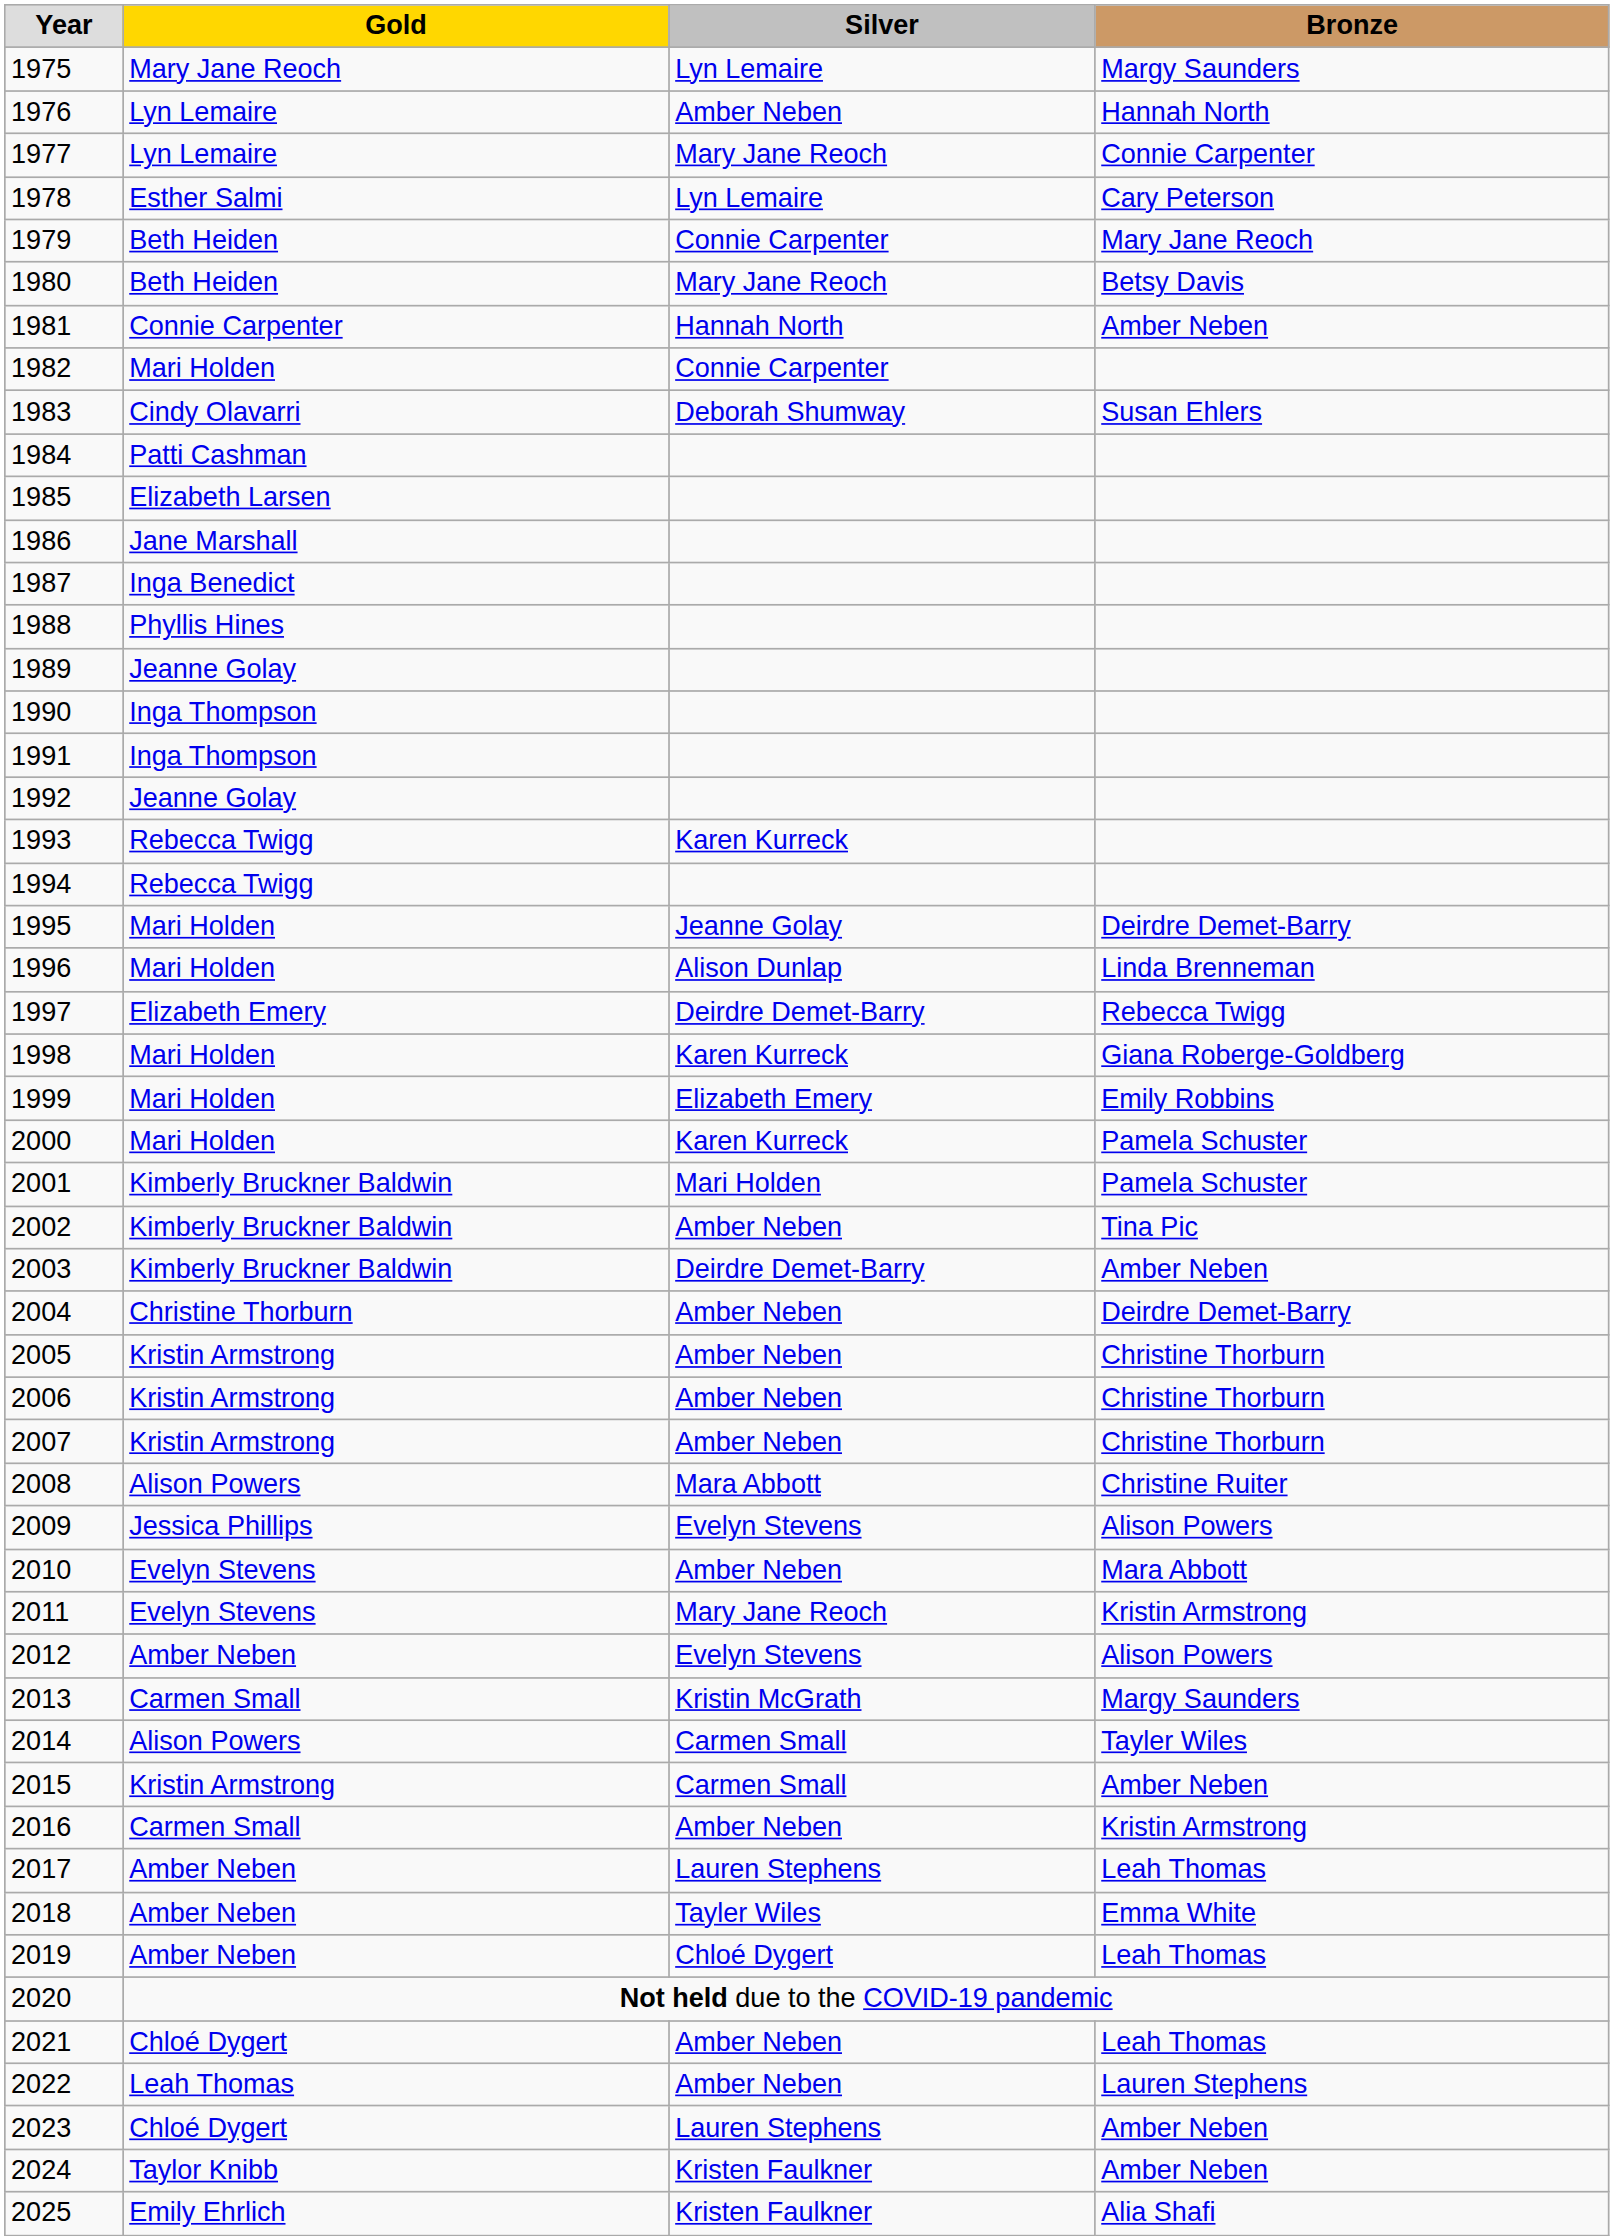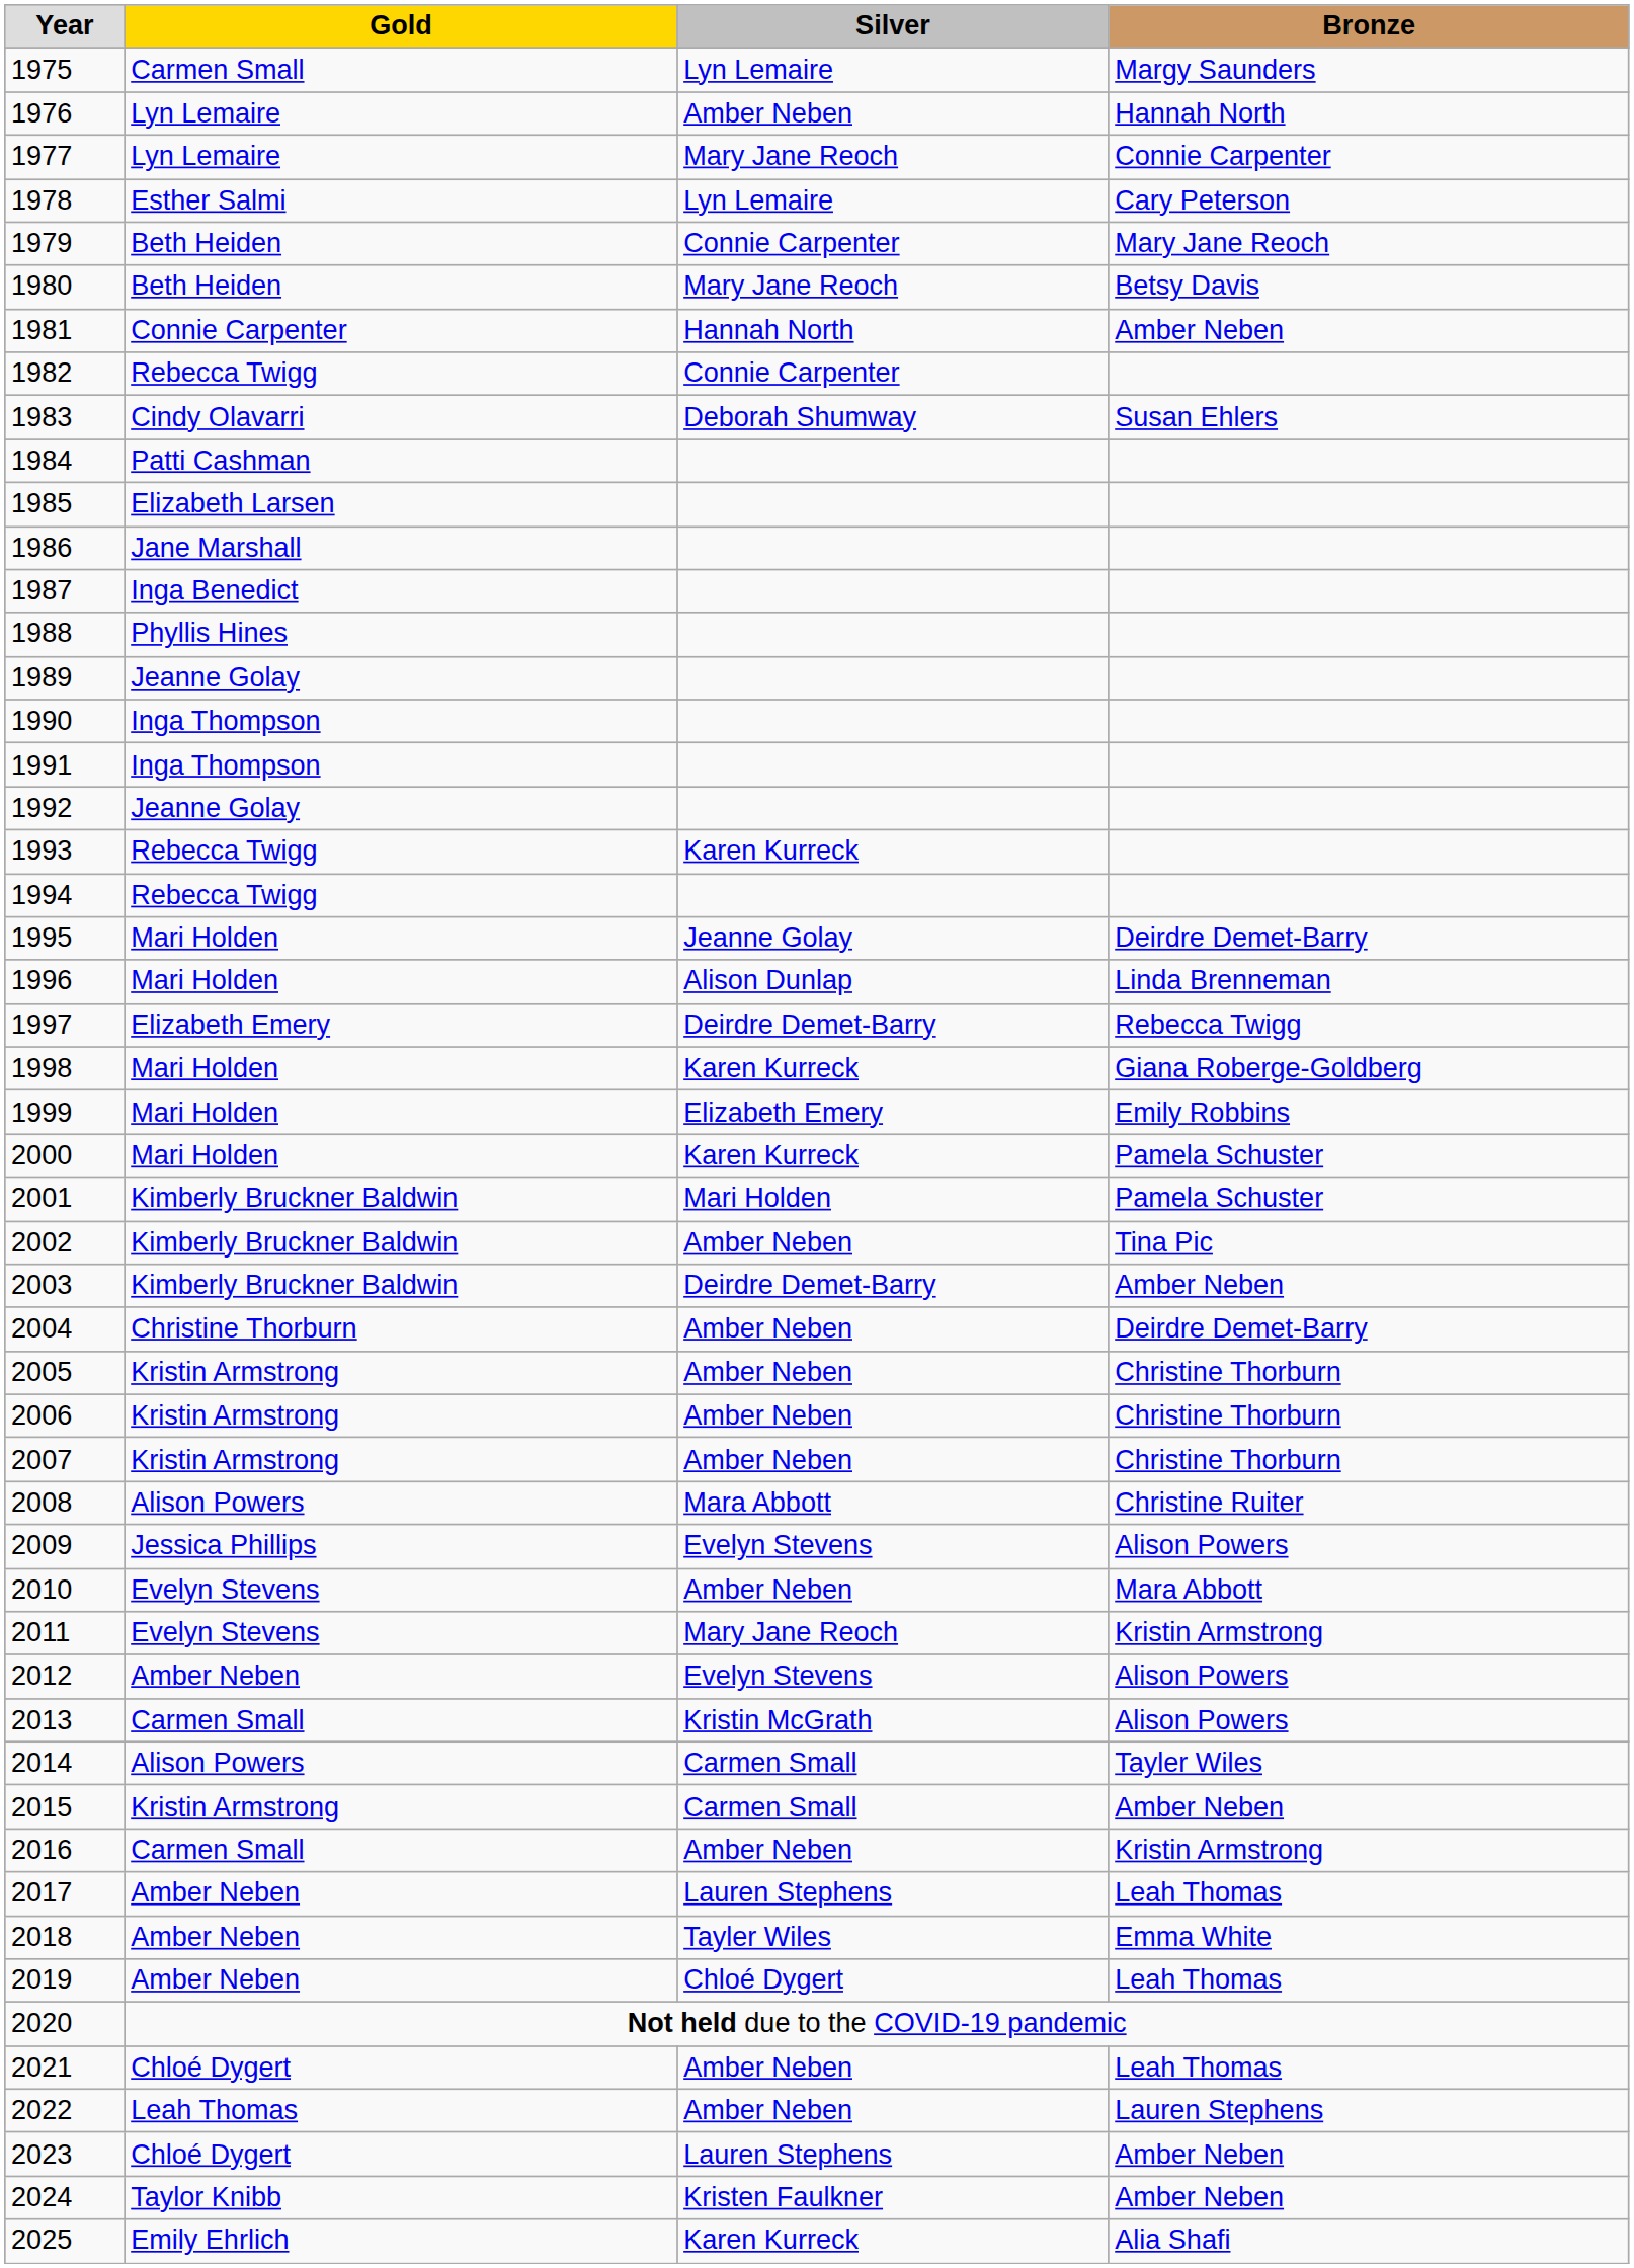 <table class="wikitable" style="width: 60%; text-align:left;">
 <tr>
 <td style="background:#DDDDDD; font-weight:bold; text-align:center;">Year</td>
 <td style="background:gold; font-weight:bold; text-align:center;">Gold</td>
 <td style="background:silver; font-weight:bold; text-align:center;">Silver</td>
 <td style="background:#cc9966; font-weight:bold; text-align:center;">Bronze</td>
 </tr>
 <tr>
 <td>1975</td>
-<td><a href='#'>Mary Jane Reoch</a></td>
+<td><a href='#'>Carmen Small</a></td>
 <td><a href='#'>Lyn Lemaire</a></td>
 <td><a href='#'>Margy Saunders</a></td>
 </tr>
 <tr>
 <td>1976</td>
 <td><a href='#'>Lyn Lemaire</a></td>
 <td><a href='#'>Amber Neben</a></td>
 <td><a href='#'>Hannah North</a></td>
 </tr>
 <tr>
 <td>1977</td>
 <td><a href='#'>Lyn Lemaire</a></td>
 <td><a href='#'>Mary Jane Reoch</a></td>
 <td><a href='#'>Connie Carpenter</a></td>
 </tr>
 <tr>
 <td>1978</td>
 <td><a href='#'>Esther Salmi</a></td>
 <td><a href='#'>Lyn Lemaire</a></td>
 <td><a href='#'>Cary Peterson</a></td>
 </tr>
 <tr>
 <td>1979</td>
 <td><a href='#'>Beth Heiden</a></td>
 <td><a href='#'>Connie Carpenter</a></td>
 <td><a href='#'>Mary Jane Reoch</a></td>
 </tr>
 <tr>
 <td>1980</td>
 <td><a href='#'>Beth Heiden</a></td>
 <td><a href='#'>Mary Jane Reoch</a></td>
 <td><a href='#'>Betsy Davis</a></td>
 </tr>
 <tr>
 <td>1981</td>
 <td><a href='#'>Connie Carpenter</a></td>
 <td><a href='#'>Hannah North</a></td>
 <td><a href='#'>Amber Neben</a></td>
 </tr>
 <tr>
 <td>1982</td>
-<td><a href='#'>Mari Holden</a></td>
+<td><a href='#'>Rebecca Twigg</a></td>
 <td><a href='#'>Connie Carpenter</a></td>
 <td></td>
 </tr>
 <tr>
 <td>1983</td>
 <td><a href='#'>Cindy Olavarri</a></td>
 <td><a href='#'>Deborah Shumway</a></td>
 <td><a href='#'>Susan Ehlers</a></td>
 </tr>
 <tr>
 <td>1984</td>
 <td><a href='#'>Patti Cashman</a></td>
 <td></td>
 <td></td>
 </tr>
 <tr>
 <td>1985</td>
 <td><a href='#'>Elizabeth Larsen</a></td>
 <td></td>
 <td></td>
 </tr>
 <tr>
 <td>1986</td>
 <td><a href='#'>Jane Marshall</a></td>
 <td></td>
 <td></td>
 </tr>
 <tr>
 <td>1987</td>
 <td><a href='#'>Inga Benedict</a></td>
 <td></td>
 <td></td>
 </tr>
 <tr>
 <td>1988</td>
 <td><a href='#'>Phyllis Hines</a></td>
 <td></td>
 <td></td>
 </tr>
 <tr>
 <td>1989</td>
 <td><a href='#'>Jeanne Golay</a></td>
 <td></td>
 <td></td>
 </tr>
 <tr>
 <td>1990</td>
 <td><a href='#'>Inga Thompson</a></td>
 <td></td>
 <td></td>
 </tr>
 <tr>
 <td>1991</td>
 <td><a href='#'>Inga Thompson</a></td>
 <td></td>
 <td></td>
 </tr>
 <tr>
 <td>1992</td>
 <td><a href='#'>Jeanne Golay</a></td>
 <td></td>
 <td></td>
 </tr>
 <tr>
 <td>1993</td>
 <td><a href='#'>Rebecca Twigg</a></td>
 <td><a href='#'>Karen Kurreck</a></td>
 <td></td>
 </tr>
 <tr>
 <td>1994</td>
 <td><a href='#'>Rebecca Twigg</a></td>
 <td></td>
 <td></td>
 </tr>
 <tr>
 <td>1995</td>
 <td><a href='#'>Mari Holden</a></td>
 <td><a href='#'>Jeanne Golay</a></td>
 <td><a href='#'>Deirdre Demet-Barry</a></td>
 </tr>
 <tr>
 <td>1996</td>
 <td><a href='#'>Mari Holden</a></td>
 <td><a href='#'>Alison Dunlap</a></td>
 <td><a href='#'>Linda Brenneman</a></td>
 </tr>
 <tr>
 <td>1997</td>
 <td><a href='#'>Elizabeth Emery</a></td>
 <td><a href='#'>Deirdre Demet-Barry</a></td>
 <td><a href='#'>Rebecca Twigg</a></td>
 </tr>
 <tr>
 <td>1998</td>
 <td><a href='#'>Mari Holden</a></td>
 <td><a href='#'>Karen Kurreck</a></td>
 <td><a href='#'>Giana Roberge-Goldberg</a></td>
 </tr>
 <tr>
 <td>1999</td>
 <td><a href='#'>Mari Holden</a></td>
 <td><a href='#'>Elizabeth Emery</a></td>
 <td><a href='#'>Emily Robbins</a></td>
 </tr>
 <tr>
 <td>2000</td>
 <td><a href='#'>Mari Holden</a></td>
 <td><a href='#'>Karen Kurreck</a></td>
 <td><a href='#'>Pamela Schuster</a></td>
 </tr>
 <tr>
 <td>2001</td>
 <td><a href='#'>Kimberly Bruckner Baldwin</a></td>
 <td><a href='#'>Mari Holden</a></td>
 <td><a href='#'>Pamela Schuster</a></td>
 </tr>
 <tr>
 <td>2002</td>
 <td><a href='#'>Kimberly Bruckner Baldwin</a></td>
 <td><a href='#'>Amber Neben</a></td>
 <td><a href='#'>Tina Pic</a></td>
 </tr>
 <tr>
 <td>2003</td>
 <td><a href='#'>Kimberly Bruckner Baldwin</a></td>
 <td><a href='#'>Deirdre Demet-Barry</a></td>
 <td><a href='#'>Amber Neben</a></td>
 </tr>
 <tr>
 <td>2004</td>
 <td><a href='#'>Christine Thorburn</a></td>
 <td><a href='#'>Amber Neben</a></td>
 <td><a href='#'>Deirdre Demet-Barry</a></td>
 </tr>
 <tr>
 <td>2005</td>
 <td><a href='#'>Kristin Armstrong</a></td>
 <td><a href='#'>Amber Neben</a></td>
 <td><a href='#'>Christine Thorburn</a></td>
 </tr>
 <tr>
 <td>2006</td>
 <td><a href='#'>Kristin Armstrong</a></td>
 <td><a href='#'>Amber Neben</a></td>
 <td><a href='#'>Christine Thorburn</a></td>
 </tr>
 <tr>
 <td>2007</td>
 <td><a href='#'>Kristin Armstrong</a></td>
 <td><a href='#'>Amber Neben</a></td>
 <td><a href='#'>Christine Thorburn</a></td>
 </tr>
 <tr>
 <td>2008</td>
 <td><a href='#'>Alison Powers</a></td>
 <td><a href='#'>Mara Abbott</a></td>
 <td><a href='#'>Christine Ruiter</a></td>
 </tr>
 <tr>
 <td>2009</td>
 <td><a href='#'>Jessica Phillips</a></td>
 <td><a href='#'>Evelyn Stevens</a></td>
 <td><a href='#'>Alison Powers</a></td>
 </tr>
 <tr>
 <td>2010</td>
 <td><a href='#'>Evelyn Stevens</a></td>
 <td><a href='#'>Amber Neben</a></td>
 <td><a href='#'>Mara Abbott</a></td>
 </tr>
 <tr>
 <td>2011</td>
 <td><a href='#'>Evelyn Stevens</a></td>
 <td><a href='#'>Mary Jane Reoch</a></td>
 <td><a href='#'>Kristin Armstrong</a></td>
 </tr>
 <tr>
 <td>2012</td>
 <td><a href='#'>Amber Neben</a></td>
 <td><a href='#'>Evelyn Stevens</a></td>
 <td><a href='#'>Alison Powers</a></td>
 </tr>
 <tr>
 <td>2013</td>
 <td><a href='#'>Carmen Small</a></td>
 <td><a href='#'>Kristin McGrath</a></td>
-<td><a href='#'>Margy Saunders</a></td>
+<td><a href='#'>Alison Powers</a></td>
 </tr>
 <tr>
 <td>2014</td>
 <td><a href='#'>Alison Powers</a></td>
 <td><a href='#'>Carmen Small</a></td>
 <td><a href='#'>Tayler Wiles</a></td>
 </tr>
 <tr>
 <td>2015</td>
 <td><a href='#'>Kristin Armstrong</a></td>
 <td><a href='#'>Carmen Small</a></td>
 <td><a href='#'>Amber Neben</a></td>
 </tr>
 <tr>
 <td>2016</td>
 <td><a href='#'>Carmen Small</a></td>
 <td><a href='#'>Amber Neben</a></td>
 <td><a href='#'>Kristin Armstrong</a></td>
 </tr>
 <tr>
 <td>2017</td>
 <td><a href='#'>Amber Neben</a></td>
 <td><a href='#'>Lauren Stephens</a></td>
 <td><a href='#'>Leah Thomas</a></td>
 </tr>
 <tr>
 <td>2018</td>
 <td><a href='#'>Amber Neben</a></td>
 <td><a href='#'>Tayler Wiles</a></td>
 <td><a href='#'>Emma White</a></td>
 </tr>
 <tr>
 <td>2019</td>
 <td><a href='#'>Amber Neben</a></td>
 <td><a href='#'>Chloé Dygert</a></td>
 <td><a href='#'>Leah Thomas</a></td>
 </tr>
 <tr>
 <td>2020</td>
 <td align=center colspan=3><strong>Not held</strong> due to the <a href='#'>COVID-19 pandemic</a></td>
 </tr>
 <tr>
 <td>2021</td>
 <td><a href='#'>Chloé Dygert</a></td>
 <td><a href='#'>Amber Neben</a></td>
 <td><a href='#'>Leah Thomas</a></td>
 </tr>
 <tr>
 <td>2022</td>
 <td><a href='#'>Leah Thomas</a></td>
 <td><a href='#'>Amber Neben</a></td>
 <td><a href='#'>Lauren Stephens</a></td>
 </tr>
 <tr>
 <td>2023</td>
 <td><a href='#'>Chloé Dygert</a></td>
 <td><a href='#'>Lauren Stephens</a></td>
 <td><a href='#'>Amber Neben</a></td>
 </tr>
 <tr>
 <td>2024</td>
 <td><a href='#'>Taylor Knibb</a></td>
 <td><a href='#'>Kristen Faulkner</a></td>
 <td><a href='#'>Amber Neben</a></td>
 </tr>
 <tr>
 <td>2025</td>
 <td><a href='#'>Emily Ehrlich</a></td>
-<td><a href='#'>Kristen Faulkner</a></td>
+<td><a href='#'>Karen Kurreck</a></td>
 <td><a href='#'>Alia Shafi</a></td>
 </tr>
 </table>
